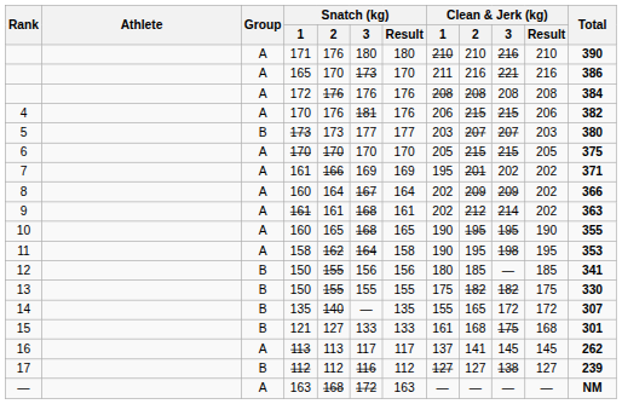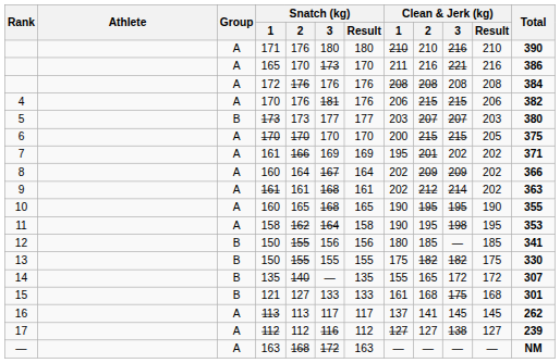 <table class = "wikitable" style="text-align:center;">
 <tr>
 <th rowspan=2 width=40>Rank</th>
 <th rowspan=2 width=250>Athlete</th>
 <th rowspan=2 width=40>Group</th>
 <th colspan=4>Snatch (kg)</th>
 <th colspan=4>Clean & Jerk (kg)</th>
 <th rowspan=2 width=55>Total</th>
 </tr>
 <tr>
 <th width=35>1</th>
 <th width=35>2</th>
 <th width=35>3</th>
 <th width=45>Result</th>
 <th width=35>1</th>
 <th width=35>2</th>
 <th width=35>3</th>
 <th width=45>Result</th>
 </tr>
 <tr>
 <td></td>
 <td align=left></td>
 <td>A</td>
 <td>171</td>
 <td>176</td>
 <td>180</td>
 <td>180</td>
 <td><s>210</s></td>
 <td>210</td>
 <td><s>216</s></td>
 <td>210</td>
 <td><strong>390</strong></td>
 </tr>
 <tr>
 <td></td>
 <td align=left></td>
 <td>A</td>
 <td>165</td>
 <td>170</td>
 <td><s>173</s></td>
 <td>170</td>
 <td>211</td>
 <td>216</td>
 <td><s>221</s></td>
 <td>216</td>
 <td><strong>386</strong></td>
 </tr>
 <tr>
 <td></td>
 <td align=left></td>
 <td>A</td>
 <td>172</td>
 <td><s>176</s></td>
 <td>176</td>
 <td>176</td>
 <td><s>208</s></td>
 <td><s>208</s></td>
 <td>208</td>
 <td>208</td>
 <td><strong>384</strong></td>
 </tr>
 <tr>
 <td>4</td>
 <td align=left></td>
 <td>A</td>
 <td>170</td>
 <td>176</td>
 <td><s>181</s></td>
 <td>176</td>
 <td>206</td>
 <td><s>215</s></td>
 <td><s>215</s></td>
 <td>206</td>
 <td><strong>382</strong></td>
 </tr>
 <tr>
 <td>5</td>
 <td align=left></td>
 <td>B</td>
 <td><s>173</s></td>
 <td>173</td>
 <td>177</td>
 <td>177</td>
 <td>203</td>
 <td><s>207</s></td>
 <td><s>207</s></td>
 <td>203</td>
 <td><strong>380</strong></td>
 </tr>
 <tr>
 <td>6</td>
 <td align=left></td>
 <td>A</td>
 <td><s>170</s></td>
 <td><s>170</s></td>
 <td>170</td>
 <td>170</td>
-<td>205</td>
+<td>200</td>
 <td><s>215</s></td>
 <td><s>215</s></td>
 <td>205</td>
 <td><strong>375</strong></td>
 </tr>
 <tr>
 <td>7</td>
 <td align=left></td>
 <td>A</td>
 <td>161</td>
 <td><s>166</s></td>
 <td>169</td>
 <td>169</td>
 <td>195</td>
 <td><s>201</s></td>
 <td>202</td>
 <td>202</td>
 <td><strong>371</strong></td>
 </tr>
 <tr>
 <td>8</td>
 <td align=left></td>
 <td>A</td>
 <td>160</td>
 <td>164</td>
 <td><s>167</s></td>
 <td>164</td>
 <td>202</td>
 <td><s>209</s></td>
 <td><s>209</s></td>
 <td>202</td>
 <td><strong>366</strong></td>
 </tr>
 <tr>
 <td>9</td>
 <td align=left></td>
 <td>A</td>
 <td><s>161</s></td>
 <td>161</td>
 <td><s>168</s></td>
 <td>161</td>
 <td>202</td>
 <td><s>212</s></td>
 <td><s>214</s></td>
 <td>202</td>
 <td><strong>363</strong></td>
 </tr>
 <tr>
 <td>10</td>
 <td align=left></td>
 <td>A</td>
 <td>160</td>
 <td>165</td>
 <td><s>168</s></td>
 <td>165</td>
 <td>190</td>
 <td><s>195</s></td>
 <td><s>195</s></td>
 <td>190</td>
 <td><strong>355</strong></td>
 </tr>
 <tr>
 <td>11</td>
 <td align=left></td>
 <td>A</td>
 <td>158</td>
 <td><s>162</s></td>
 <td><s>164</s></td>
 <td>158</td>
 <td>190</td>
 <td>195</td>
 <td><s>198</s></td>
 <td>195</td>
 <td><strong>353</strong></td>
 </tr>
 <tr>
 <td>12</td>
 <td align=left></td>
 <td>B</td>
 <td>150</td>
 <td><s>155</s></td>
 <td>156</td>
 <td>156</td>
 <td>180</td>
 <td>185</td>
 <td>—</td>
 <td>185</td>
 <td><strong>341</strong></td>
 </tr>
 <tr>
 <td>13</td>
 <td align=left></td>
 <td>B</td>
 <td>150</td>
 <td><s>155</s></td>
 <td>155</td>
 <td>155</td>
 <td>175</td>
 <td><s>182</s></td>
 <td><s>182</s></td>
 <td>175</td>
 <td><strong>330</strong></td>
 </tr>
 <tr>
 <td>14</td>
 <td align=left></td>
 <td>B</td>
 <td>135</td>
 <td><s>140</s></td>
 <td>—</td>
 <td>135</td>
 <td>155</td>
 <td>165</td>
 <td>172</td>
 <td>172</td>
 <td><strong>307</strong></td>
 </tr>
 <tr>
 <td>15</td>
 <td align=left></td>
 <td>B</td>
 <td>121</td>
 <td>127</td>
 <td>133</td>
 <td>133</td>
 <td>161</td>
 <td>168</td>
 <td><s>175</s></td>
 <td>168</td>
 <td><strong>301</strong></td>
 </tr>
 <tr>
 <td>16</td>
 <td align=left></td>
 <td>A</td>
 <td><s>113</s></td>
 <td>113</td>
 <td>117</td>
 <td>117</td>
 <td>137</td>
 <td>141</td>
 <td>145</td>
 <td>145</td>
 <td><strong>262</strong></td>
 </tr>
 <tr>
 <td>17</td>
 <td align=left></td>
-<td>B</td>
+<td>A</td>
 <td><s>112</s></td>
 <td>112</td>
 <td><s>116</s></td>
 <td>112</td>
 <td><s>127</s></td>
 <td>127</td>
 <td><s>138</s></td>
 <td>127</td>
 <td><strong>239</strong></td>
 </tr>
 <tr>
 <td>—</td>
 <td align=left></td>
 <td>A</td>
 <td>163</td>
 <td><s>168</s></td>
 <td><s>172</s></td>
 <td>163</td>
 <td>—</td>
 <td>—</td>
 <td>—</td>
 <td>—</td>
 <td><strong>NM</strong></td>
 </tr>
 </table>
